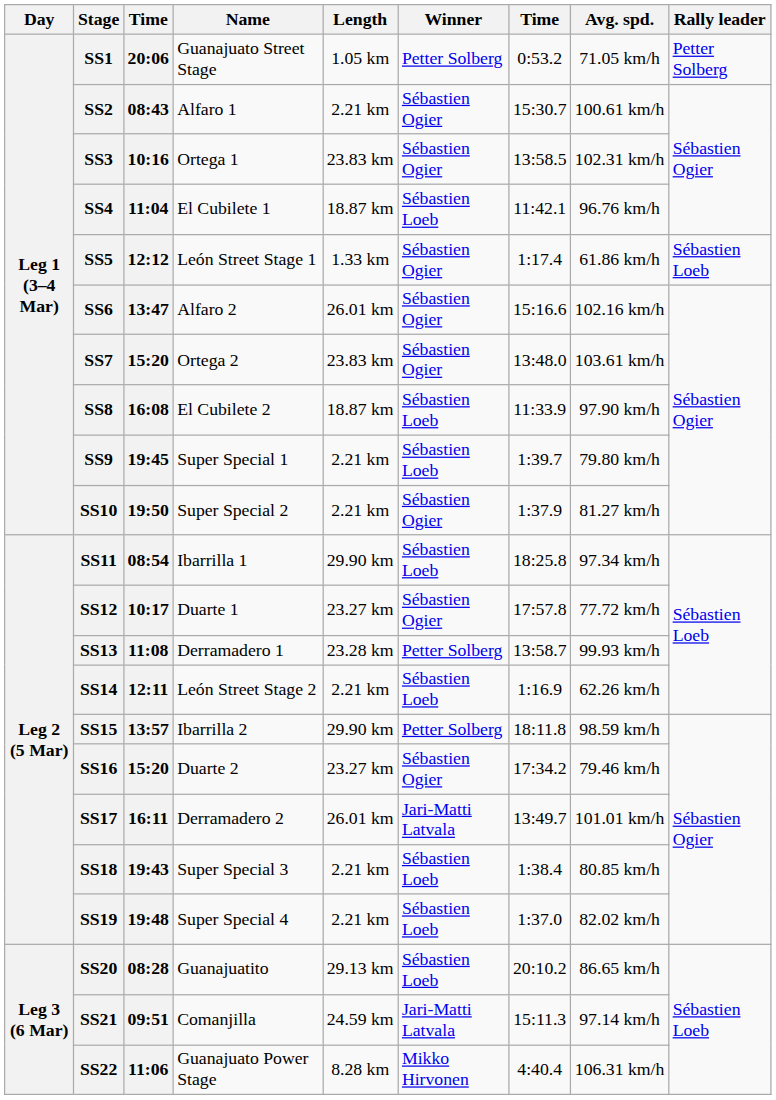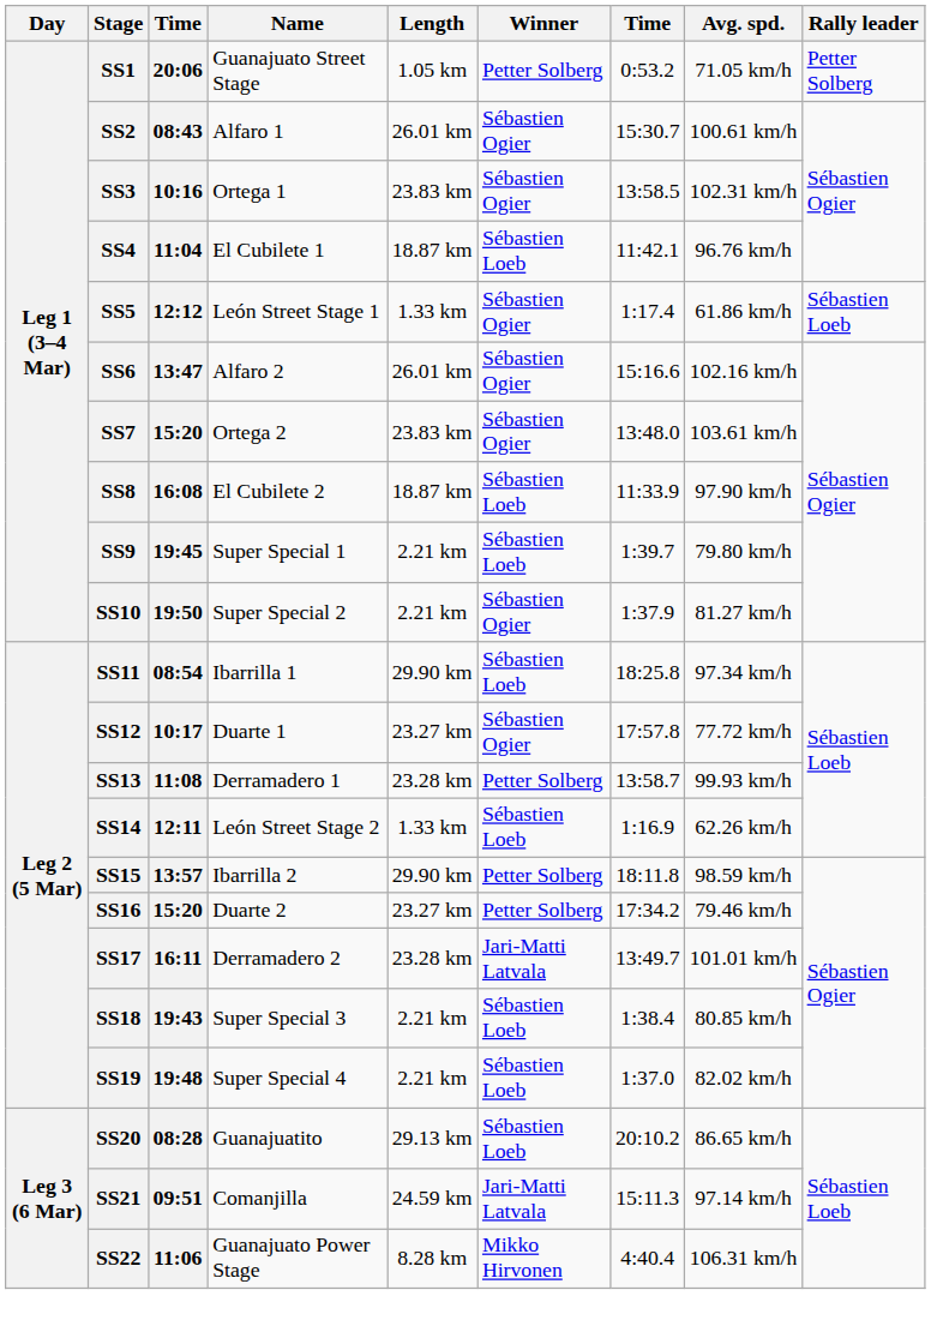 <table class="wikitable" width=100% style="text-align: center; font-size: 90%; max-width: 950px;">
 <tr>
 <th>Day</th>
 <th>Stage</th>
 <th>Time</th>
 <th>Name</th>
 <th>Length</th>
 <th>Winner</th>
 <th>Time</th>
 <th>Avg. spd.</th>
 <th>Rally leader</th>
 </tr>
 <tr>
 <th rowspan=10>Leg 1<br>(3–4 Mar)</th>
 <th>SS1</th>
 <th>20:06</th>
 <td align=left>Guanajuato Street Stage</td>
 <td>1.05 km</td>
 <td align=left> <a href='#'>Petter Solberg</a></td>
 <td>0:53.2</td>
 <td>71.05 km/h</td>
 <td align=left> <a href='#'>Petter Solberg</a></td>
 </tr>
 <tr>
 <th>SS2</th>
 <th>08:43</th>
 <td align=left>Alfaro 1</td>
-<td>2.21 km</td>
+<td>26.01 km</td>
 <td align=left> <a href='#'>Sébastien Ogier</a></td>
 <td>15:30.7</td>
 <td>100.61 km/h</td>
 <td align=left rowspan=3> <a href='#'>Sébastien Ogier</a></td>
 </tr>
 <tr>
 <th>SS3</th>
 <th>10:16</th>
 <td align=left>Ortega 1</td>
 <td>23.83 km</td>
 <td align=left> <a href='#'>Sébastien Ogier</a></td>
 <td>13:58.5</td>
 <td>102.31 km/h</td>
 </tr>
 <tr>
 <th>SS4</th>
 <th>11:04</th>
 <td align=left>El Cubilete 1</td>
 <td>18.87 km</td>
 <td align=left> <a href='#'>Sébastien Loeb</a></td>
 <td>11:42.1</td>
 <td>96.76 km/h</td>
 </tr>
 <tr>
 <th>SS5</th>
 <th>12:12</th>
 <td align=left>León Street Stage 1</td>
 <td>1.33 km</td>
 <td align=left> <a href='#'>Sébastien Ogier</a></td>
 <td>1:17.4</td>
 <td>61.86 km/h</td>
 <td align=left> <a href='#'>Sébastien Loeb</a></td>
 </tr>
 <tr>
 <th>SS6</th>
 <th>13:47</th>
 <td align=left>Alfaro 2</td>
 <td>26.01 km</td>
 <td align=left> <a href='#'>Sébastien Ogier</a></td>
 <td>15:16.6</td>
 <td>102.16 km/h</td>
 <td align=left rowspan=5> <a href='#'>Sébastien Ogier</a></td>
 </tr>
 <tr>
 <th>SS7</th>
 <th>15:20</th>
 <td align=left>Ortega 2</td>
 <td>23.83 km</td>
 <td align=left> <a href='#'>Sébastien Ogier</a></td>
 <td>13:48.0</td>
 <td>103.61 km/h</td>
 </tr>
 <tr>
 <th>SS8</th>
 <th>16:08</th>
 <td align=left>El Cubilete 2</td>
 <td>18.87 km</td>
 <td align=left> <a href='#'>Sébastien Loeb</a></td>
 <td>11:33.9</td>
 <td>97.90 km/h</td>
 </tr>
 <tr>
 <th>SS9</th>
 <th>19:45</th>
 <td align=left>Super Special 1</td>
 <td>2.21 km</td>
 <td align=left> <a href='#'>Sébastien Loeb</a></td>
 <td>1:39.7</td>
 <td>79.80 km/h</td>
 </tr>
 <tr>
 <th>SS10</th>
 <th>19:50</th>
 <td align=left>Super Special 2</td>
 <td>2.21 km</td>
 <td align=left> <a href='#'>Sébastien Ogier</a></td>
 <td>1:37.9</td>
 <td>81.27 km/h</td>
 </tr>
 <tr>
 <th rowspan=9>Leg 2<br>(5 Mar)</th>
 <th>SS11</th>
 <th>08:54</th>
 <td align=left>Ibarrilla 1</td>
 <td>29.90 km</td>
 <td align=left> <a href='#'>Sébastien Loeb</a></td>
 <td>18:25.8</td>
 <td>97.34 km/h</td>
 <td align=left rowspan=4> <a href='#'>Sébastien Loeb</a></td>
 </tr>
 <tr>
 <th>SS12</th>
 <th>10:17</th>
 <td align=left>Duarte 1</td>
 <td>23.27 km</td>
 <td align=left> <a href='#'>Sébastien Ogier</a></td>
 <td>17:57.8</td>
 <td>77.72 km/h</td>
 </tr>
 <tr>
 <th>SS13</th>
 <th>11:08</th>
 <td align=left>Derramadero 1</td>
 <td>23.28 km</td>
 <td align=left> <a href='#'>Petter Solberg</a></td>
 <td>13:58.7</td>
 <td>99.93 km/h</td>
 </tr>
 <tr>
 <th>SS14</th>
 <th>12:11</th>
 <td align=left>León Street Stage 2</td>
-<td>2.21 km</td>
+<td>1.33 km</td>
 <td align=left> <a href='#'>Sébastien Loeb</a></td>
 <td>1:16.9</td>
 <td>62.26 km/h</td>
 </tr>
 <tr>
 <th>SS15</th>
 <th>13:57</th>
 <td align=left>Ibarrilla 2</td>
 <td>29.90 km</td>
 <td align=left> <a href='#'>Petter Solberg</a></td>
 <td>18:11.8</td>
 <td>98.59 km/h</td>
 <td align=left rowspan=5> <a href='#'>Sébastien Ogier</a></td>
 </tr>
 <tr>
 <th>SS16</th>
 <th>15:20</th>
 <td align=left>Duarte 2</td>
 <td>23.27 km</td>
-<td align=left> <a href='#'>Sébastien Ogier</a></td>
+<td align=left> <a href='#'>Petter Solberg</a></td>
 <td>17:34.2</td>
 <td>79.46 km/h</td>
 </tr>
 <tr>
 <th>SS17</th>
 <th>16:11</th>
 <td align=left>Derramadero 2</td>
-<td>26.01 km</td>
+<td>23.28 km</td>
 <td align=left> <a href='#'>Jari-Matti Latvala</a></td>
 <td>13:49.7</td>
 <td>101.01 km/h</td>
 </tr>
 <tr>
 <th>SS18</th>
 <th>19:43</th>
 <td align=left>Super Special 3</td>
 <td>2.21 km</td>
 <td align=left> <a href='#'>Sébastien Loeb</a></td>
 <td>1:38.4</td>
 <td>80.85 km/h</td>
 </tr>
 <tr>
 <th>SS19</th>
 <th>19:48</th>
 <td align=left>Super Special 4</td>
 <td>2.21 km</td>
 <td align=left> <a href='#'>Sébastien Loeb</a></td>
 <td>1:37.0</td>
 <td>82.02 km/h</td>
 </tr>
 <tr>
 <th rowspan=3>Leg 3<br>(6 Mar)</th>
 <th>SS20</th>
 <th>08:28</th>
 <td align=left>Guanajuatito</td>
 <td>29.13 km</td>
 <td align=left> <a href='#'>Sébastien Loeb</a></td>
 <td>20:10.2</td>
 <td>86.65 km/h</td>
 <td align=left rowspan=3> <a href='#'>Sébastien Loeb</a></td>
 </tr>
 <tr>
 <th>SS21</th>
 <th>09:51</th>
 <td align=left>Comanjilla</td>
 <td>24.59 km</td>
 <td align=left> <a href='#'>Jari-Matti Latvala</a></td>
 <td>15:11.3</td>
 <td>97.14 km/h</td>
 </tr>
 <tr>
 <th>SS22</th>
 <th>11:06</th>
 <td align=left>Guanajuato Power Stage</td>
 <td>8.28 km</td>
 <td align=left> <a href='#'>Mikko Hirvonen</a></td>
 <td>4:40.4</td>
 <td>106.31 km/h</td>
 </tr>
 </table>
